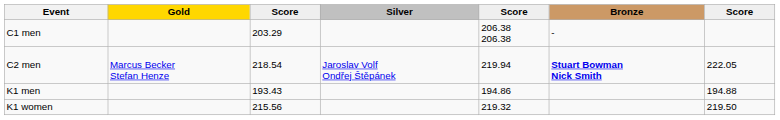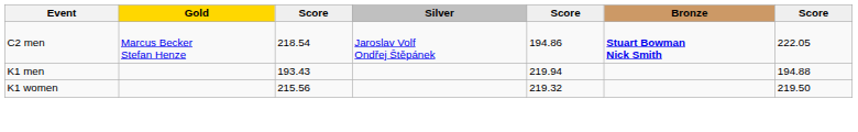 <table class="wikitable" width=100%>
 <tr>
 <th>Event</th>
 <td align=center bgcolor="gold"><strong>Gold</strong></td>
 <td align=center bgcolor="EFEFEF"><strong>Score</strong></td>
 <td align=center bgcolor="silver"><strong>Silver</strong></td>
 <td align=center bgcolor="EFEFEF"><strong>Score</strong></td>
 <td align=center bgcolor="CC9966"><strong>Bronze</strong></td>
 <td align=center bgcolor="EFEFEF"><strong>Score</strong></td>
 </tr>
 <tr>
-<td>C1 men</td>
-<td></td>
-<td>203.29</td>
-<td><br></td>
-<td>206.38<br>206.38</td>
-<td>-</td>
-<td></td>
-</tr>
-<tr>
 <td>C2 men</td>
 <td><br><a href='#'>Marcus Becker</a><br><a href='#'>Stefan Henze</a></td>
 <td>218.54</td>
 <td><br><a href='#'>Jaroslav Volf</a><br><a href='#'>Ondřej Štěpánek</a></td>
-<td>219.94</td>
+<td>194.86</td>
 <td><strong><br><a href='#'>Stuart Bowman</a><br><a href='#'>Nick Smith</a></strong></td>
 <td>222.05</td>
 </tr>
 <tr>
 <td>K1 men</td>
 <td></td>
 <td>193.43</td>
 <td></td>
-<td>194.86</td>
+<td>219.94</td>
 <td></td>
 <td>194.88</td>
 </tr>
 <tr>
 <td>K1 women</td>
 <td></td>
 <td>215.56</td>
 <td></td>
 <td>219.32</td>
 <td></td>
 <td>219.50</td>
 </tr>
 </table>
